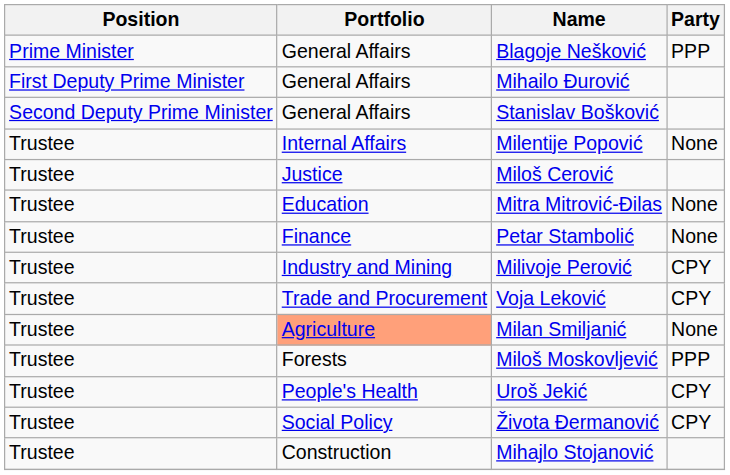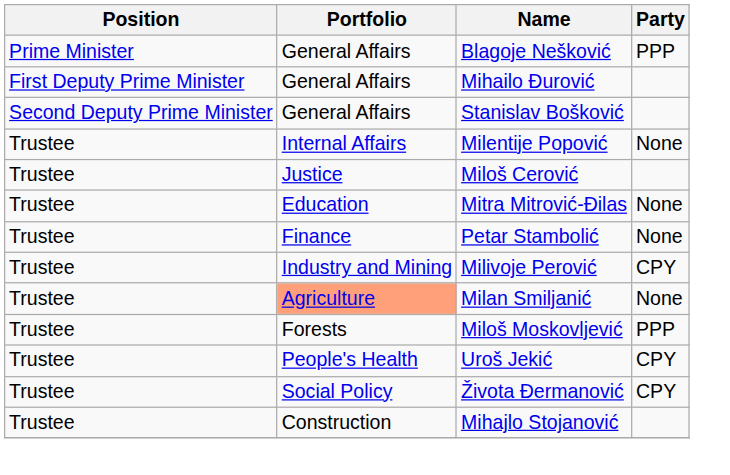 <table class="wikitable">
 <tr>
 <th colspan="1" bgcolor="#EEEEEE">Position</th>
 <th colspan="1" bgcolor="#EEEEEE">Portfolio</th>
 <th colspan="1" bgcolor="#EEEEEE">Name</th>
 <th colspan="1" bgcolor="#EEEEEE">Party</th>
 </tr>
 <tr>
 <td><a href='#'>Prime Minister</a></td>
 <td>General Affairs</td>
 <td><a href='#'>Blagoje Nešković</a></td>
 <td>PPP</td>
 </tr>
 <tr>
 <td><a href='#'>First Deputy Prime Minister</a></td>
 <td>General Affairs</td>
 <td><a href='#'>Mihailo Đurović</a></td>
 <td></td>
 </tr>
 <tr>
 <td><a href='#'>Second Deputy Prime Minister</a></td>
 <td>General Affairs</td>
 <td><a href='#'>Stanislav Bošković</a></td>
 <td></td>
 </tr>
 <tr>
 <td>Trustee</td>
 <td><a href='#'>Internal Affairs</a></td>
 <td><a href='#'>Milentije Popović</a></td>
 <td>None</td>
 </tr>
 <tr>
 <td>Trustee</td>
 <td><a href='#'>Justice</a></td>
 <td><a href='#'>Miloš Cerović</a></td>
 <td></td>
 </tr>
 <tr>
 <td>Trustee</td>
 <td><a href='#'>Education</a></td>
 <td><a href='#'>Mitra Mitrović-Đilas</a></td>
 <td>None</td>
 </tr>
 <tr>
 <td>Trustee</td>
 <td><a href='#'>Finance</a></td>
 <td><a href='#'>Petar Stambolić</a></td>
 <td>None</td>
 </tr>
 <tr>
 <td>Trustee</td>
 <td><a href='#'>Industry and Mining</a></td>
 <td><a href='#'>Milivoje Perović</a></td>
 <td>CPY</td>
 </tr>
 <tr>
 <td>Trustee</td>
-<td><a href='#'>Trade and Procurement</a></td>
-<td><a href='#'>Voja Leković</a></td>
-<td>CPY</td>
-</tr>
-<tr>
-<td>Trustee</td>
 <td style="background: lightsalmon;"><a href='#'>Agriculture</a></td>
 <td><a href='#'>Milan Smiljanić</a></td>
 <td>None</td>
 </tr>
 <tr>
 <td>Trustee</td>
 <td>Forests</td>
 <td><a href='#'>Miloš Moskovljević</a></td>
 <td>PPP</td>
 </tr>
 <tr>
 <td>Trustee</td>
 <td><a href='#'>People's Health</a></td>
 <td><a href='#'>Uroš Jekić</a></td>
 <td>CPY</td>
 </tr>
 <tr>
 <td>Trustee</td>
 <td><a href='#'>Social Policy</a></td>
 <td><a href='#'>Života Đermanović</a></td>
 <td>CPY</td>
 </tr>
 <tr>
 <td>Trustee</td>
 <td>Construction</td>
 <td><a href='#'>Mihajlo Stojanović</a></td>
 <td></td>
 </tr>
 <tr>
 </tr>
 </table>
